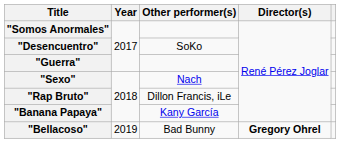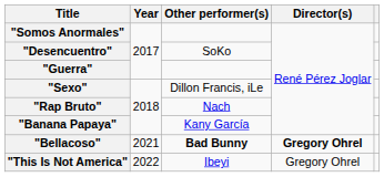 <table class="wikitable plainrowheaders" style="text-align:center;">
 <tr>
 <th>Title</th>
 <th>Year</th>
 <th>Other performer(s)</th>
 <th>Director(s)</th>
 <th></th>
 </tr>
 <tr>
 <th scope="row">"Somos Anormales"</th>
 <td rowspan="3">2017</td>
 <td></td>
 <td rowspan="6"><a href='#'>René Pérez Joglar</a></td>
 <td></td>
 </tr>
 <tr>
 <th scope="row">"Desencuentro"</th>
 <td>SoKo</td>
 <td></td>
 </tr>
 <tr>
 <th scope="row">"Guerra"</th>
 <td></td>
 <td></td>
 </tr>
 <tr>
 <th scope="row">"Sexo"</th>
 <td rowspan="3">2018</td>
-<td><a href='#'>Nach</a></td>
+<td>Dillon Francis, iLe</td>
 <td></td>
 </tr>
 <tr>
 <th scope="row">"Rap Bruto"</th>
-<td>Dillon Francis, iLe</td>
+<td><a href='#'>Nach</a></td>
 <td></td>
 </tr>
 <tr>
 <th scope="row">"Banana Papaya"</th>
 <td><a href='#'>Kany García</a></td>
 <td></td>
 </tr>
 <tr>
 <th scope="row">"Bellacoso"</th>
-<td>2019</td>
-<td>Bad Bunny</td>
+<td>2021</td>
+<td><strong>Bad Bunny</strong></td>
 <td><strong>Gregory Ohrel</strong></td>
 <td></td>
 </tr>
+<tr>
+<th scope="row">"This Is Not America"</th>
+<td>2022</td>
+<td><a href='#'>Ibeyi</a></td>
+<td>Gregory Ohrel</td>
+<td></td>
+</tr>
 </table>
